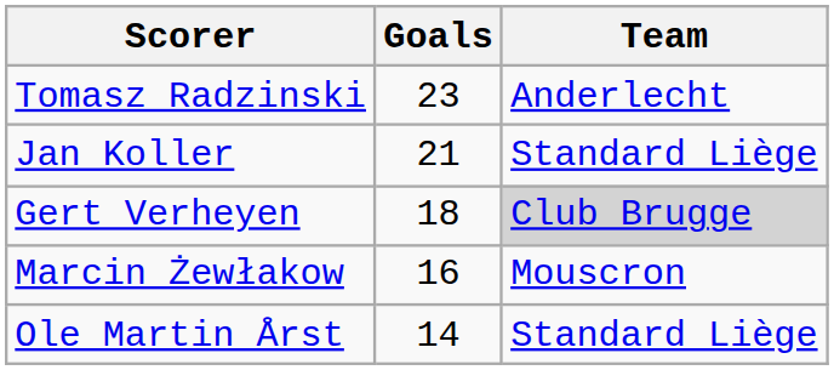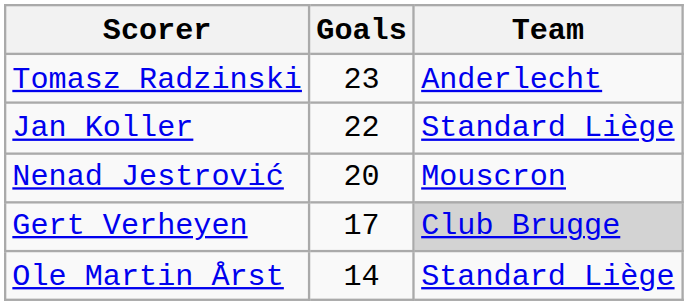 <table class="wikitable">
 <tr>
 <th>Scorer</th>
 <th>Goals</th>
 <th>Team</th>
 </tr>
 <tr>
 <td> <a href='#'>Tomasz Radzinski</a></td>
 <td style="text-align:center;">23</td>
 <td><a href='#'>Anderlecht</a></td>
 </tr>
 <tr>
 <td> <a href='#'>Jan Koller</a></td>
-<td style="text-align:center;">21</td>
+<td style="text-align:center;">22</td>
 <td><a href='#'>Standard Liège</a></td>
 </tr>
 <tr>
-<td> <a href='#'>Gert Verheyen</a></td>
-<td style="text-align:center;">18</td>
-<td style="background: lightgrey;"><a href='#'>Club Brugge</a></td>
+<td> <a href='#'>Nenad Jestrović</a></td>
+<td style="text-align:center;">20</td>
+<td><a href='#'>Mouscron</a></td>
 </tr>
 <tr>
-<td> <a href='#'>Marcin Żewłakow</a></td>
-<td style="text-align:center;">16</td>
-<td><a href='#'>Mouscron</a></td>
+<td> <a href='#'>Gert Verheyen</a></td>
+<td style="text-align:center;">17</td>
+<td style="background: lightgrey;"><a href='#'>Club Brugge</a></td>
 </tr>
 <tr>
 <td> <a href='#'>Ole Martin Årst</a></td>
 <td style="text-align:center;">14</td>
 <td><a href='#'>Standard Liège</a></td>
 </tr>
 </table>
